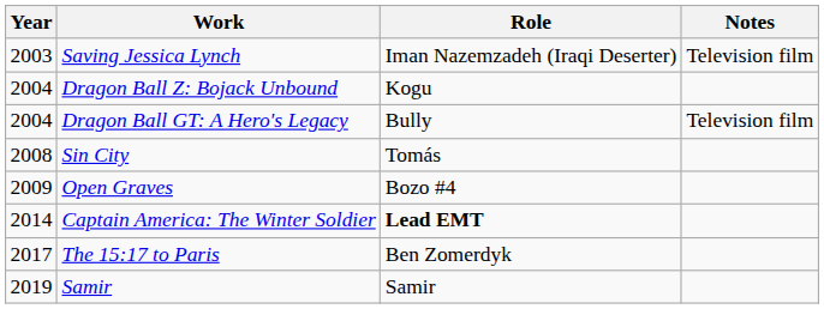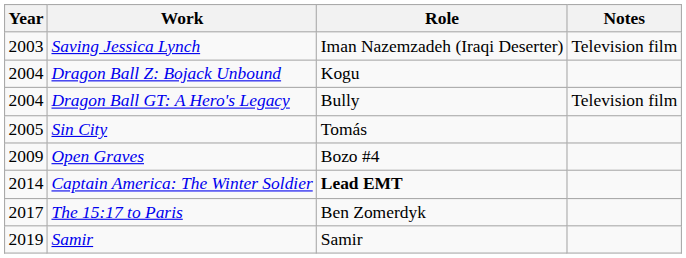 <table class="wikitable">
 <tr>
 <th>Year</th>
 <th>Work</th>
 <th>Role</th>
 <th>Notes</th>
 </tr>
 <tr>
 <td>2003</td>
 <td><em><a href='#'>Saving Jessica Lynch</a></em></td>
 <td>Iman Nazemzadeh (Iraqi Deserter)</td>
 <td>Television film</td>
 </tr>
 <tr>
 <td>2004</td>
 <td><em><a href='#'>Dragon Ball Z: Bojack Unbound</a></em></td>
 <td>Kogu</td>
 <td></td>
 </tr>
 <tr>
 <td>2004</td>
 <td><em><a href='#'>Dragon Ball GT: A Hero's Legacy</a></em></td>
 <td>Bully</td>
 <td>Television film</td>
 </tr>
 <tr>
-<td>2008</td>
+<td>2005</td>
 <td><em><a href='#'>Sin City</a></em></td>
 <td>Tomás</td>
 <td></td>
 </tr>
 <tr>
 <td>2009</td>
 <td><em><a href='#'>Open Graves</a></em></td>
 <td>Bozo #4</td>
 <td></td>
 </tr>
 <tr>
 <td>2014</td>
 <td><em><a href='#'>Captain America: The Winter Soldier</a></em></td>
 <td><strong>Lead EMT</strong></td>
 <td></td>
 </tr>
 <tr>
 <td>2017</td>
 <td><em><a href='#'>The 15:17 to Paris</a></em></td>
 <td>Ben Zomerdyk</td>
 <td></td>
 </tr>
 <tr>
 <td>2019</td>
 <td><em><a href='#'>Samir</a></em></td>
 <td>Samir</td>
 <td></td>
 </tr>
 </table>
